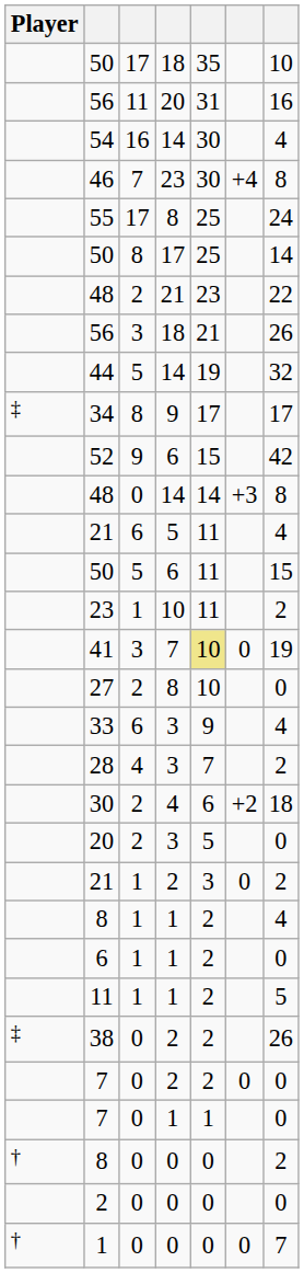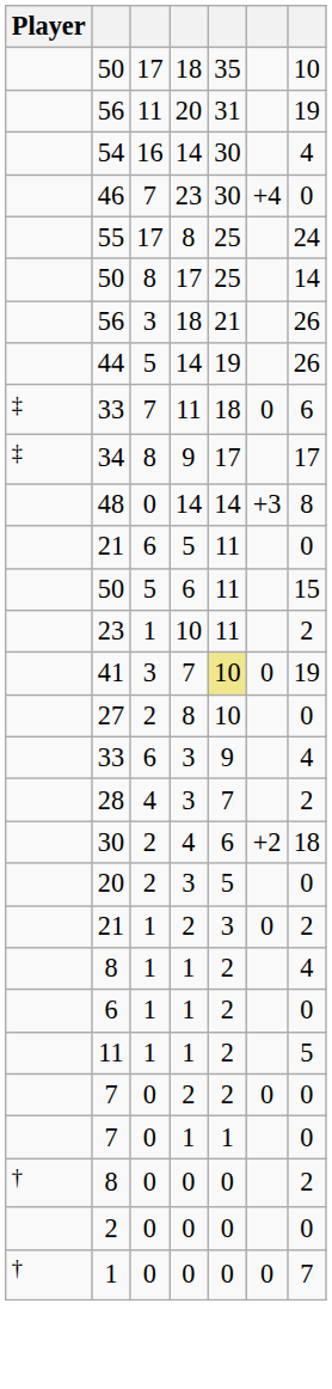 <table class="wikitable sortable" style="text-align:center;">
 <tr>
 <th>Player</th>
 <th></th>
 <th></th>
 <th></th>
 <th></th>
 <th data-sort-type="number"></th>
 <th></th>
 </tr>
 <tr>
 <td style="text-align:left;"></td>
 <td>50</td>
 <td>17</td>
 <td>18</td>
 <td>35</td>
 <td></td>
 <td>10</td>
 </tr>
 <tr>
 <td style="text-align:left;"></td>
 <td>56</td>
 <td>11</td>
 <td>20</td>
 <td>31</td>
 <td></td>
-<td>16</td>
+<td>19</td>
 </tr>
 <tr>
 <td style="text-align:left;"></td>
 <td>54</td>
 <td>16</td>
 <td>14</td>
 <td>30</td>
 <td></td>
 <td>4</td>
 </tr>
 <tr>
 <td style="text-align:left;"></td>
 <td>46</td>
 <td>7</td>
 <td>23</td>
 <td>30</td>
 <td>+4</td>
-<td>8</td>
+<td>0</td>
 </tr>
 <tr>
 <td style="text-align:left;"></td>
 <td>55</td>
 <td>17</td>
 <td>8</td>
 <td>25</td>
 <td></td>
 <td>24</td>
 </tr>
 <tr>
 <td style="text-align:left;"></td>
 <td>50</td>
 <td>8</td>
 <td>17</td>
 <td>25</td>
 <td></td>
 <td>14</td>
 </tr>
 <tr>
 <td style="text-align:left;"></td>
-<td>48</td>
-<td>2</td>
-<td>21</td>
-<td>23</td>
-<td></td>
-<td>22</td>
-</tr>
-<tr>
-<td style="text-align:left;"></td>
 <td>56</td>
 <td>3</td>
 <td>18</td>
 <td>21</td>
 <td></td>
 <td>26</td>
 </tr>
 <tr>
 <td style="text-align:left;"></td>
 <td>44</td>
 <td>5</td>
 <td>14</td>
 <td>19</td>
 <td></td>
-<td>32</td>
+<td>26</td>
+</tr>
+<tr>
+<td style="text-align:left;"><sup>‡</sup></td>
+<td>33</td>
+<td>7</td>
+<td>11</td>
+<td>18</td>
+<td>0</td>
+<td>6</td>
 </tr>
 <tr>
 <td style="text-align:left;"><sup>‡</sup></td>
 <td>34</td>
 <td>8</td>
 <td>9</td>
 <td>17</td>
 <td></td>
 <td>17</td>
-</tr>
-<tr>
-<td style="text-align:left;"></td>
-<td>52</td>
-<td>9</td>
-<td>6</td>
-<td>15</td>
-<td></td>
-<td>42</td>
 </tr>
 <tr>
 <td style="text-align:left;"></td>
 <td>48</td>
 <td>0</td>
 <td>14</td>
 <td>14</td>
 <td>+3</td>
 <td>8</td>
 </tr>
 <tr>
 <td style="text-align:left;"></td>
 <td>21</td>
 <td>6</td>
 <td>5</td>
 <td>11</td>
 <td></td>
-<td>4</td>
+<td>0</td>
 </tr>
 <tr>
 <td style="text-align:left;"></td>
 <td>50</td>
 <td>5</td>
 <td>6</td>
 <td>11</td>
 <td></td>
 <td>15</td>
 </tr>
 <tr>
 <td style="text-align:left;"></td>
 <td>23</td>
 <td>1</td>
 <td>10</td>
 <td>11</td>
 <td></td>
 <td>2</td>
 </tr>
 <tr>
 <td style="text-align:left;"></td>
 <td>41</td>
 <td>3</td>
 <td>7</td>
 <td style="background: khaki;">10</td>
 <td>0</td>
 <td>19</td>
 </tr>
 <tr>
 <td style="text-align:left;"></td>
 <td>27</td>
 <td>2</td>
 <td>8</td>
 <td>10</td>
 <td></td>
 <td>0</td>
 </tr>
 <tr>
 <td style="text-align:left;"></td>
 <td>33</td>
 <td>6</td>
 <td>3</td>
 <td>9</td>
 <td></td>
 <td>4</td>
 </tr>
 <tr>
 <td style="text-align:left;"></td>
 <td>28</td>
 <td>4</td>
 <td>3</td>
 <td>7</td>
 <td></td>
 <td>2</td>
 </tr>
 <tr>
 <td style="text-align:left;"></td>
 <td>30</td>
 <td>2</td>
 <td>4</td>
 <td>6</td>
 <td>+2</td>
 <td>18</td>
 </tr>
 <tr>
 <td style="text-align:left;"></td>
 <td>20</td>
 <td>2</td>
 <td>3</td>
 <td>5</td>
 <td></td>
 <td>0</td>
 </tr>
 <tr>
 <td style="text-align:left;"></td>
 <td>21</td>
 <td>1</td>
 <td>2</td>
 <td>3</td>
 <td>0</td>
 <td>2</td>
 </tr>
 <tr>
 <td style="text-align:left;"></td>
 <td>8</td>
 <td>1</td>
 <td>1</td>
 <td>2</td>
 <td></td>
 <td>4</td>
 </tr>
 <tr>
 <td style="text-align:left;"></td>
 <td>6</td>
 <td>1</td>
 <td>1</td>
 <td>2</td>
 <td></td>
 <td>0</td>
 </tr>
 <tr>
 <td style="text-align:left;"></td>
 <td>11</td>
 <td>1</td>
 <td>1</td>
 <td>2</td>
 <td></td>
 <td>5</td>
 </tr>
 <tr>
-<td style="text-align:left;"><sup>‡</sup></td>
-<td>38</td>
-<td>0</td>
-<td>2</td>
-<td>2</td>
-<td></td>
-<td>26</td>
-</tr>
-<tr>
 <td style="text-align:left;"></td>
 <td>7</td>
 <td>0</td>
 <td>2</td>
 <td>2</td>
 <td>0</td>
 <td>0</td>
 </tr>
 <tr>
 <td style="text-align:left;"></td>
 <td>7</td>
 <td>0</td>
 <td>1</td>
 <td>1</td>
 <td></td>
 <td>0</td>
 </tr>
 <tr>
 <td style="text-align:left;"><sup>†</sup></td>
 <td>8</td>
 <td>0</td>
 <td>0</td>
 <td>0</td>
 <td></td>
 <td>2</td>
 </tr>
 <tr>
 <td style="text-align:left;"></td>
 <td>2</td>
 <td>0</td>
 <td>0</td>
 <td>0</td>
 <td></td>
 <td>0</td>
 </tr>
 <tr>
 <td style="text-align:left;"><sup>†</sup></td>
 <td>1</td>
 <td>0</td>
 <td>0</td>
 <td>0</td>
 <td>0</td>
 <td>7</td>
 </tr>
 </table>
